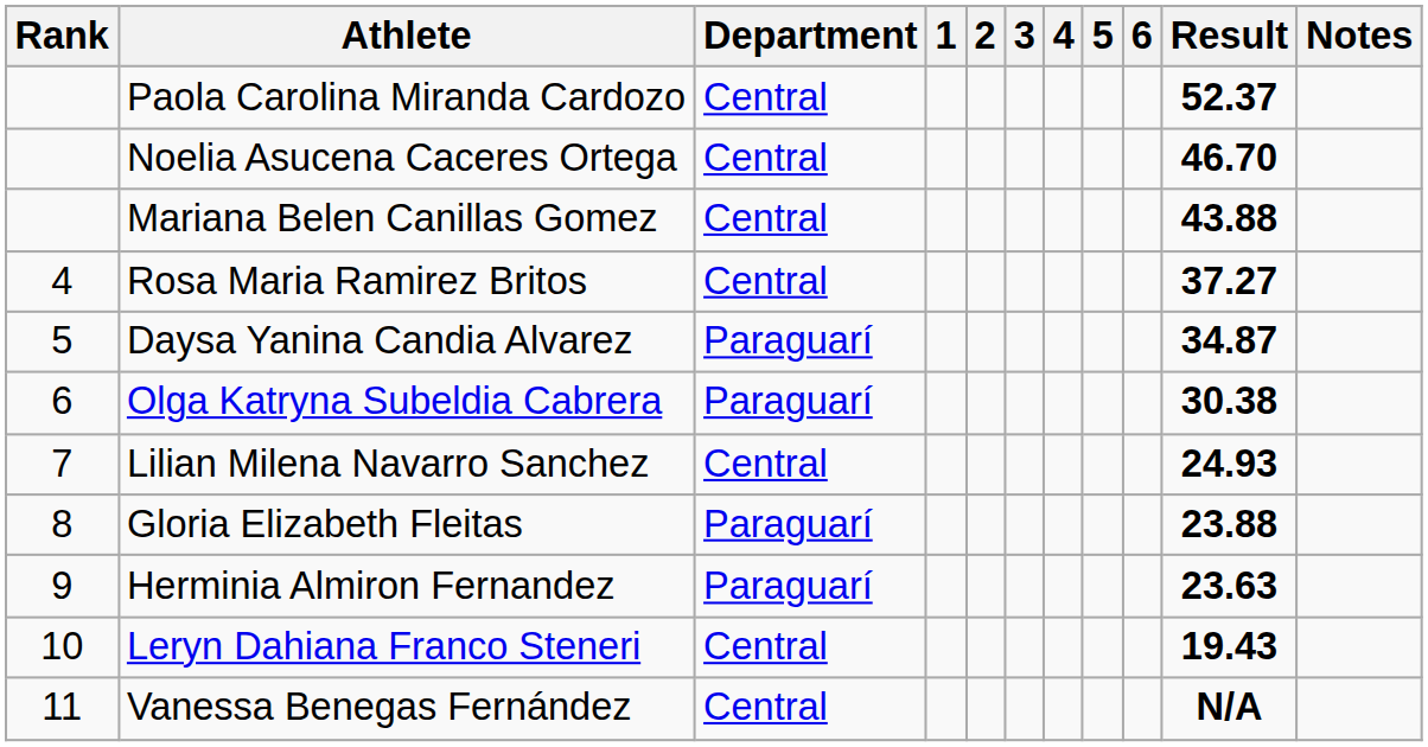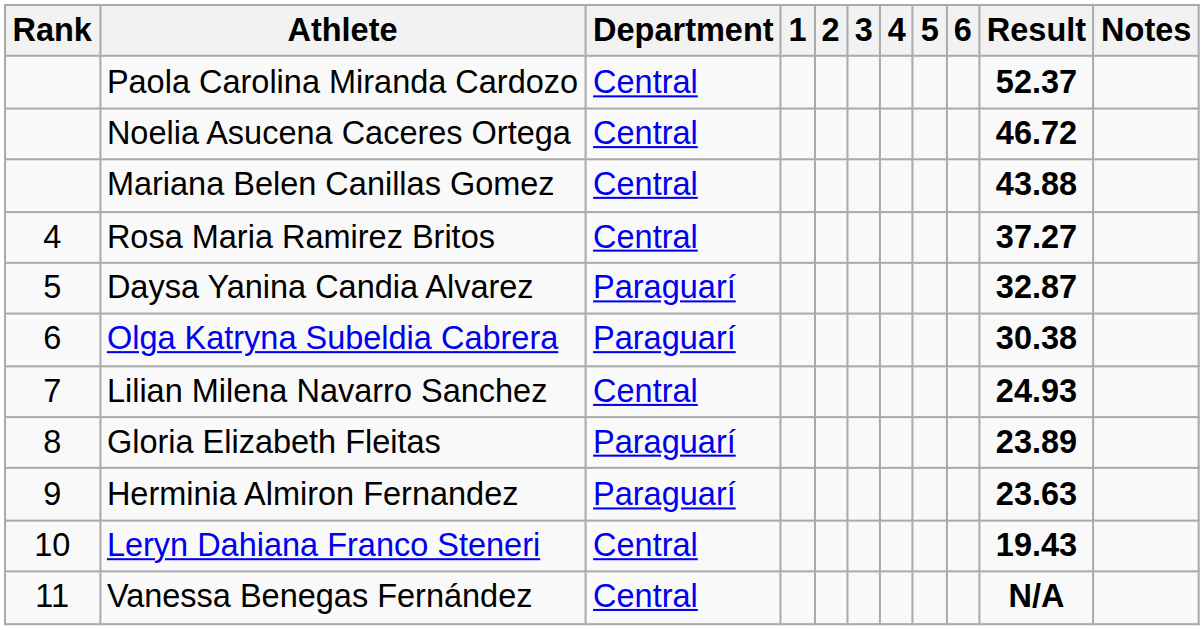 <table class="sortable wikitable" style="text-align:center">
 <tr>
 <th>Rank</th>
 <th>Athlete</th>
 <th>Department</th>
 <th>1</th>
 <th>2</th>
 <th>3</th>
 <th>4</th>
 <th>5</th>
 <th>6</th>
 <th>Result</th>
 <th>Notes</th>
 </tr>
 <tr>
 <td></td>
 <td align="left">Paola Carolina Miranda Cardozo</td>
 <td align="left"><a href='#'>Central</a></td>
 <td></td>
 <td></td>
 <td></td>
 <td></td>
 <td></td>
 <td></td>
 <td><strong>52.37</strong></td>
 <td></td>
 </tr>
 <tr>
 <td></td>
 <td align="left">Noelia Asucena Caceres Ortega</td>
 <td align="left"><a href='#'>Central</a></td>
 <td></td>
 <td></td>
 <td></td>
 <td></td>
 <td></td>
 <td></td>
-<td><strong>46.70</strong></td>
+<td><strong>46.72</strong></td>
 <td></td>
 </tr>
 <tr>
 <td></td>
 <td align="left">Mariana Belen Canillas Gomez</td>
 <td align="left"><a href='#'>Central</a></td>
 <td></td>
 <td></td>
 <td></td>
 <td></td>
 <td></td>
 <td></td>
 <td><strong>43.88</strong></td>
 <td></td>
 </tr>
 <tr>
 <td>4</td>
 <td align="left">Rosa Maria Ramirez Britos</td>
 <td align="left"><a href='#'>Central</a></td>
 <td></td>
 <td></td>
 <td></td>
 <td></td>
 <td></td>
 <td></td>
 <td><strong>37.27</strong></td>
 <td></td>
 </tr>
 <tr>
 <td>5</td>
 <td align="left">Daysa Yanina Candia Alvarez</td>
 <td align="left"><a href='#'>Paraguarí</a></td>
 <td></td>
 <td></td>
 <td></td>
 <td></td>
 <td></td>
 <td></td>
-<td><strong>34.87</strong></td>
+<td><strong>32.87</strong></td>
 <td></td>
 </tr>
 <tr>
 <td>6</td>
 <td align="left"><a href='#'>Olga Katryna Subeldia Cabrera</a></td>
 <td align="left"><a href='#'>Paraguarí</a></td>
 <td></td>
 <td></td>
 <td></td>
 <td></td>
 <td></td>
 <td></td>
 <td><strong>30.38</strong></td>
 <td></td>
 </tr>
 <tr>
 <td>7</td>
 <td align="left">Lilian Milena Navarro Sanchez</td>
 <td align="left"><a href='#'>Central</a></td>
 <td></td>
 <td></td>
 <td></td>
 <td></td>
 <td></td>
 <td></td>
 <td><strong>24.93</strong></td>
 <td></td>
 </tr>
 <tr>
 <td>8</td>
 <td align="left">Gloria Elizabeth Fleitas</td>
 <td align="left"><a href='#'>Paraguarí</a></td>
 <td></td>
 <td></td>
 <td></td>
 <td></td>
 <td></td>
 <td></td>
-<td><strong>23.88</strong></td>
+<td><strong>23.89</strong></td>
 <td></td>
 </tr>
 <tr>
 <td>9</td>
 <td align="left">Herminia Almiron Fernandez</td>
 <td align="left"><a href='#'>Paraguarí</a></td>
 <td></td>
 <td></td>
 <td></td>
 <td></td>
 <td></td>
 <td></td>
 <td><strong>23.63</strong></td>
 <td></td>
 </tr>
 <tr>
 <td>10</td>
 <td align="left"><a href='#'>Leryn Dahiana Franco Steneri</a></td>
 <td align="left"><a href='#'>Central</a></td>
 <td></td>
 <td></td>
 <td></td>
 <td></td>
 <td></td>
 <td></td>
 <td><strong>19.43</strong></td>
 <td></td>
 </tr>
 <tr>
 <td>11</td>
 <td align="left">Vanessa Benegas Fernández</td>
 <td align="left"><a href='#'>Central</a></td>
 <td></td>
 <td></td>
 <td></td>
 <td></td>
 <td></td>
 <td></td>
 <td><strong>N/A</strong></td>
 <td></td>
 </tr>
 </table>
